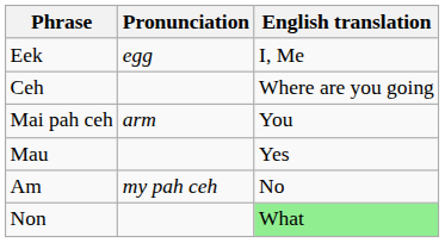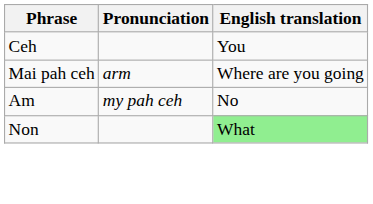 <table class="wikitable">
 <tr>
 <th>Phrase</th>
 <th>Pronunciation</th>
 <th>English translation</th>
 </tr>
 <tr>
-<td>Eek</td>
-<td><em>egg</em></td>
-<td>I, Me</td>
-</tr>
-<tr>
 <td>Ceh</td>
 <td></td>
-<td>Where are you going</td>
+<td>You</td>
 </tr>
 <tr>
 <td>Mai pah ceh</td>
 <td><em>arm</em></td>
-<td>You</td>
-</tr>
-<tr>
-<td>Mau</td>
-<td></td>
-<td>Yes</td>
+<td>Where are you going</td>
 </tr>
 <tr>
 <td>Am</td>
 <td><em>my pah ceh</em></td>
 <td>No</td>
 </tr>
 <tr>
 <td>Non</td>
 <td></td>
 <td style="background: lightgreen;">What</td>
 </tr>
 </table>
